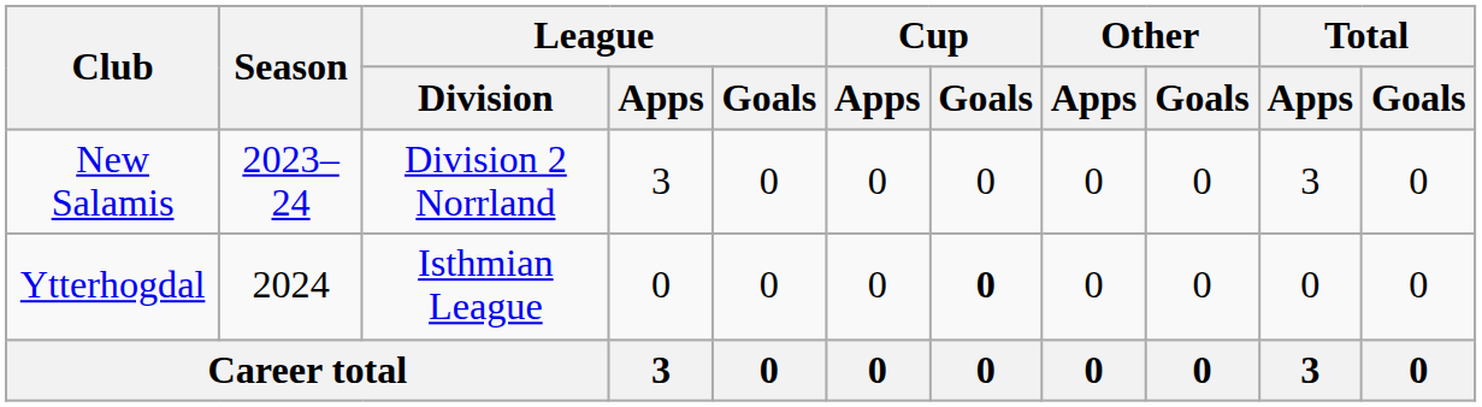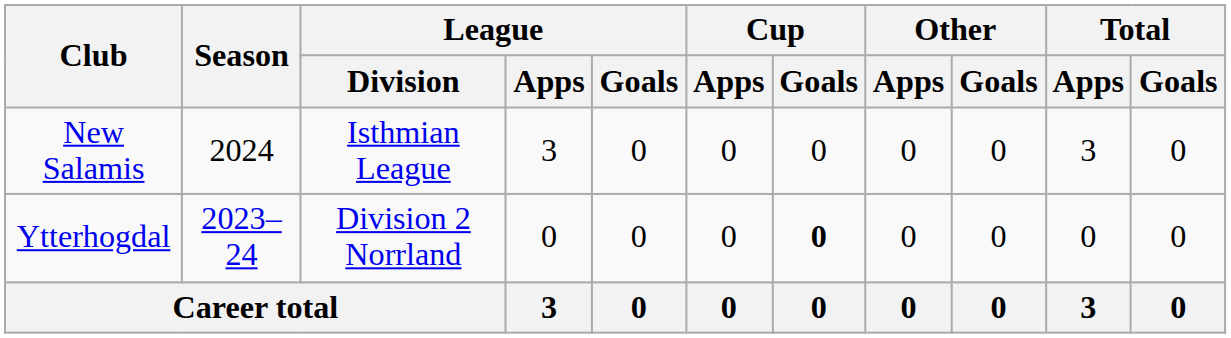 <table class=wikitable style=text-align:center>
 <tr>
 <th rowspan="2">Club</th>
 <th rowspan="2">Season</th>
 <th colspan="3">League</th>
 <th colspan="2">Cup</th>
 <th colspan="2">Other</th>
 <th colspan="2">Total</th>
 </tr>
 <tr>
 <th>Division</th>
 <th>Apps</th>
 <th>Goals</th>
 <th>Apps</th>
 <th>Goals</th>
 <th>Apps</th>
 <th>Goals</th>
 <th>Apps</th>
 <th>Goals</th>
 </tr>
 <tr>
 <td><a href='#'>New Salamis</a></td>
-<td><a href='#'>2023–24</a></td>
-<td><a href='#'>Division 2 Norrland</a></td>
+<td>2024</td>
+<td><a href='#'>Isthmian League</a></td>
 <td>3</td>
 <td>0</td>
 <td>0</td>
 <td>0</td>
 <td>0</td>
 <td>0</td>
 <td>3</td>
 <td>0</td>
 </tr>
 <tr>
 <td><a href='#'>Ytterhogdal</a></td>
-<td>2024</td>
-<td><a href='#'>Isthmian League</a></td>
+<td><a href='#'>2023–24</a></td>
+<td><a href='#'>Division 2 Norrland</a></td>
 <td>0</td>
 <td>0</td>
 <td>0</td>
 <td><strong>0</strong></td>
 <td>0</td>
 <td>0</td>
 <td>0</td>
 <td>0</td>
 </tr>
 <tr>
 <th colspan="3">Career total</th>
 <th>3</th>
 <th>0</th>
 <th>0</th>
 <th>0</th>
 <th>0</th>
 <th>0</th>
 <th>3</th>
 <th>0</th>
 </tr>
 </table>
